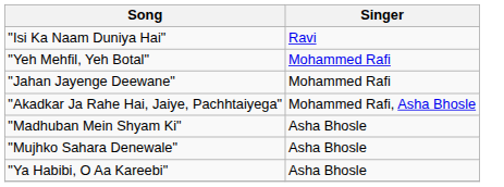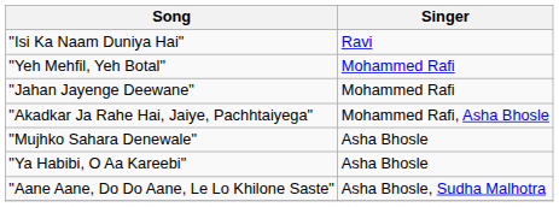 <table class="wikitable">
 <tr>
 <th>Song</th>
 <th>Singer</th>
 </tr>
 <tr>
 <td>"Isi Ka Naam Duniya Hai"</td>
 <td><a href='#'>Ravi</a></td>
 </tr>
 <tr>
 <td>"Yeh Mehfil, Yeh Botal"</td>
 <td><a href='#'>Mohammed Rafi</a></td>
 </tr>
 <tr>
 <td>"Jahan Jayenge Deewane"</td>
 <td>Mohammed Rafi</td>
 </tr>
 <tr>
 <td>"Akadkar Ja Rahe Hai, Jaiye, Pachhtaiyega"</td>
 <td>Mohammed Rafi, <a href='#'>Asha Bhosle</a></td>
 </tr>
 <tr>
-<td>"Madhuban Mein Shyam Ki"</td>
-<td>Asha Bhosle</td>
-</tr>
-<tr>
 <td>"Mujhko Sahara Denewale"</td>
 <td>Asha Bhosle</td>
 </tr>
 <tr>
 <td>"Ya Habibi, O Aa Kareebi"</td>
 <td>Asha Bhosle</td>
 </tr>
 <tr>
+<td>"Aane Aane, Do Do Aane, Le Lo Khilone Saste"</td>
+<td>Asha Bhosle, <a href='#'>Sudha Malhotra</a></td>
+</tr>
+<tr>
 </tr>
 </table>
